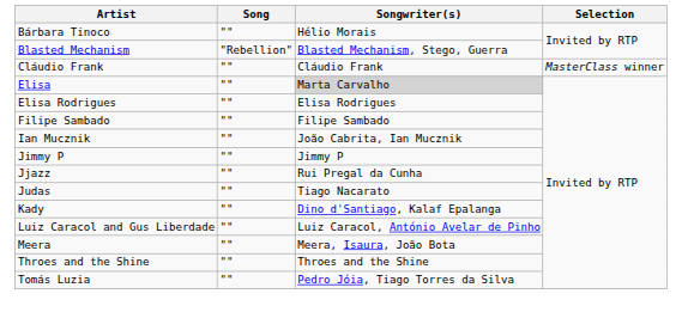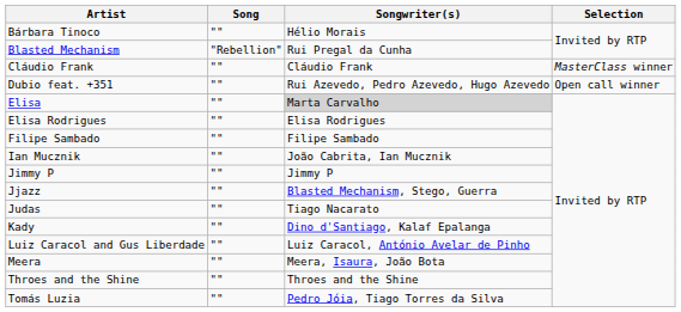 <table class="sortable wikitable" style="margin: 1em auto 1em auto">
 <tr>
 <th>Artist</th>
 <th>Song</th>
 <th class="unsortable">Songwriter(s)</th>
 <th>Selection</th>
 </tr>
 <tr>
 <td>Bárbara Tinoco</td>
 <td>""</td>
 <td>Hélio Morais</td>
 <td rowspan="2">Invited by RTP</td>
 </tr>
 <tr>
 <td><a href='#'>Blasted Mechanism</a></td>
 <td>"Rebellion"</td>
-<td><a href='#'>Blasted Mechanism</a>, Stego, Guerra</td>
+<td>Rui Pregal da Cunha</td>
 </tr>
 <tr>
 <td>Cláudio Frank</td>
 <td>""</td>
 <td>Cláudio Frank</td>
 <td><em>MasterClass</em> winner</td>
+</tr>
+<tr>
+<td>Dubio feat. +351</td>
+<td>""</td>
+<td>Rui Azevedo, Pedro Azevedo, Hugo Azevedo</td>
+<td>Open call winner</td>
 </tr>
 <tr>
 <td><a href='#'>Elisa</a></td>
 <td>""</td>
 <td style="background: lightgrey;">Marta Carvalho</td>
 <td rowspan="12">Invited by RTP</td>
 </tr>
 <tr>
 <td>Elisa Rodrigues</td>
 <td>""</td>
 <td>Elisa Rodrigues</td>
 </tr>
 <tr>
 <td>Filipe Sambado</td>
 <td>""</td>
 <td>Filipe Sambado</td>
 </tr>
 <tr>
 <td>Ian Mucznik</td>
 <td>""</td>
 <td>João Cabrita, Ian Mucznik</td>
 </tr>
 <tr>
 <td>Jimmy P</td>
 <td>""</td>
 <td>Jimmy P</td>
 </tr>
 <tr>
 <td>Jjazz</td>
 <td>""</td>
-<td>Rui Pregal da Cunha</td>
+<td><a href='#'>Blasted Mechanism</a>, Stego, Guerra</td>
 </tr>
 <tr>
 <td>Judas</td>
 <td>""</td>
 <td>Tiago Nacarato</td>
 </tr>
 <tr>
 <td>Kady</td>
 <td>""</td>
 <td><a href='#'>Dino d'Santiago</a>, Kalaf Epalanga</td>
 </tr>
 <tr>
 <td>Luiz Caracol and Gus Liberdade</td>
 <td>""</td>
 <td>Luiz Caracol, <a href='#'>António Avelar de Pinho</a></td>
 </tr>
 <tr>
 <td>Meera</td>
 <td>""</td>
 <td>Meera, <a href='#'>Isaura</a>, João Bota</td>
 </tr>
 <tr>
 <td>Throes and the Shine</td>
 <td>""</td>
 <td>Throes and the Shine</td>
 </tr>
 <tr>
 <td>Tomás Luzia</td>
 <td>""</td>
 <td><a href='#'>Pedro Jóia</a>, Tiago Torres da Silva</td>
 </tr>
 </table>
